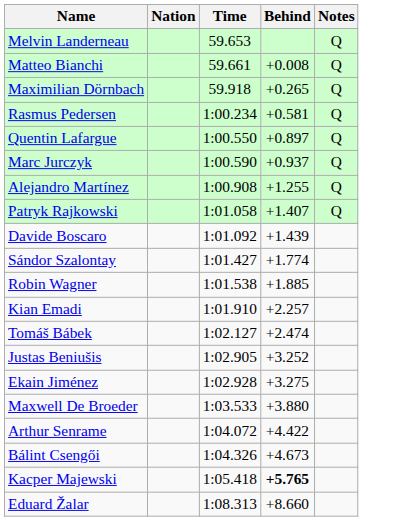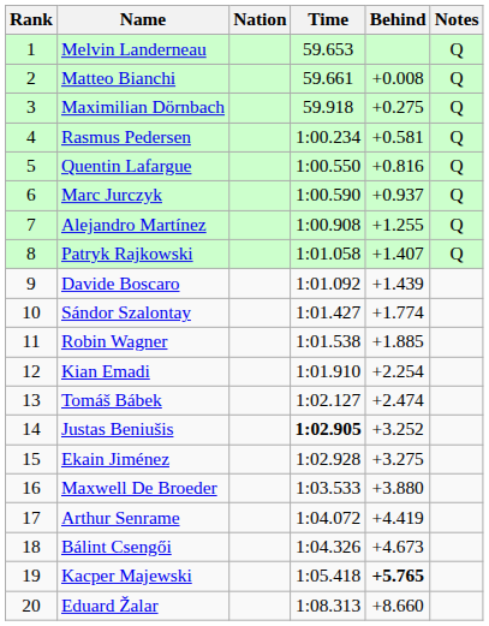 <table class="wikitable sortable" style="text-align:center">
 <tr>
+<th>Rank</th>
 <th>Name</th>
 <th>Nation</th>
 <th>Time</th>
 <th>Behind</th>
 <th>Notes</th>
 </tr>
 <tr bgcolor=ccffcc>
+<td>1</td>
 <td align=left><a href='#'>Melvin Landerneau</a></td>
 <td align=left></td>
 <td>59.653</td>
 <td></td>
 <td>Q</td>
 </tr>
 <tr bgcolor=ccffcc>
+<td>2</td>
 <td align=left><a href='#'>Matteo Bianchi</a></td>
 <td align=left></td>
 <td>59.661</td>
 <td>+0.008</td>
 <td>Q</td>
 </tr>
 <tr bgcolor=ccffcc>
+<td>3</td>
 <td align=left><a href='#'>Maximilian Dörnbach</a></td>
 <td align=left></td>
 <td>59.918</td>
-<td>+0.265</td>
+<td>+0.275</td>
 <td>Q</td>
 </tr>
 <tr bgcolor=ccffcc>
+<td>4</td>
 <td align=left><a href='#'>Rasmus Pedersen</a></td>
 <td align=left></td>
 <td>1:00.234</td>
 <td>+0.581</td>
 <td>Q</td>
 </tr>
 <tr bgcolor=ccffcc>
+<td>5</td>
 <td align=left><a href='#'>Quentin Lafargue</a></td>
 <td align=left></td>
 <td>1:00.550</td>
-<td>+0.897</td>
+<td>+0.816</td>
 <td>Q</td>
 </tr>
 <tr bgcolor=ccffcc>
+<td>6</td>
 <td align=left><a href='#'>Marc Jurczyk</a></td>
 <td align=left></td>
 <td>1:00.590</td>
 <td>+0.937</td>
 <td>Q</td>
 </tr>
 <tr bgcolor=ccffcc>
+<td>7</td>
 <td align=left><a href='#'>Alejandro Martínez</a></td>
 <td align=left></td>
 <td>1:00.908</td>
 <td>+1.255</td>
 <td>Q</td>
 </tr>
 <tr bgcolor=ccffcc>
+<td>8</td>
 <td align=left><a href='#'>Patryk Rajkowski</a></td>
 <td align=left></td>
 <td>1:01.058</td>
 <td>+1.407</td>
 <td>Q</td>
 </tr>
 <tr>
+<td>9</td>
 <td align=left><a href='#'>Davide Boscaro</a></td>
 <td align=left></td>
 <td>1:01.092</td>
 <td>+1.439</td>
 <td></td>
 </tr>
 <tr>
+<td>10</td>
 <td align=left><a href='#'>Sándor Szalontay</a></td>
 <td align=left></td>
 <td>1:01.427</td>
 <td>+1.774</td>
 <td></td>
 </tr>
 <tr>
+<td>11</td>
 <td align=left><a href='#'>Robin Wagner</a></td>
 <td align=left></td>
 <td>1:01.538</td>
 <td>+1.885</td>
 <td></td>
 </tr>
 <tr>
+<td>12</td>
 <td align=left><a href='#'>Kian Emadi</a></td>
 <td align=left></td>
 <td>1:01.910</td>
-<td>+2.257</td>
+<td>+2.254</td>
 <td></td>
 </tr>
 <tr>
+<td>13</td>
 <td align=left><a href='#'>Tomáš Bábek</a></td>
 <td align=left></td>
 <td>1:02.127</td>
 <td>+2.474</td>
 <td></td>
 </tr>
 <tr>
+<td>14</td>
 <td align=left><a href='#'>Justas Beniušis</a></td>
 <td align=left></td>
-<td>1:02.905</td>
+<td><strong>1:02.905</strong></td>
 <td>+3.252</td>
 <td></td>
 </tr>
 <tr>
+<td>15</td>
 <td align=left><a href='#'>Ekain Jiménez</a></td>
 <td align=left></td>
 <td>1:02.928</td>
 <td>+3.275</td>
 <td></td>
 </tr>
 <tr>
+<td>16</td>
 <td align=left><a href='#'>Maxwell De Broeder</a></td>
 <td align=left></td>
 <td>1:03.533</td>
 <td>+3.880</td>
 <td></td>
 </tr>
 <tr>
+<td>17</td>
 <td align=left><a href='#'>Arthur Senrame</a></td>
 <td align=left></td>
 <td>1:04.072</td>
-<td>+4.422</td>
+<td>+4.419</td>
 <td></td>
 </tr>
 <tr>
+<td>18</td>
 <td align=left><a href='#'>Bálint Csengői</a></td>
 <td align=left></td>
 <td>1:04.326</td>
 <td>+4.673</td>
 <td></td>
 </tr>
 <tr>
+<td>19</td>
 <td align=left><a href='#'>Kacper Majewski</a></td>
 <td align=left></td>
 <td>1:05.418</td>
 <td><strong>+5.765</strong></td>
 <td></td>
 </tr>
 <tr>
+<td>20</td>
 <td align=left><a href='#'>Eduard Žalar</a></td>
 <td align=left></td>
 <td>1:08.313</td>
 <td>+8.660</td>
 <td></td>
 </tr>
 </table>
